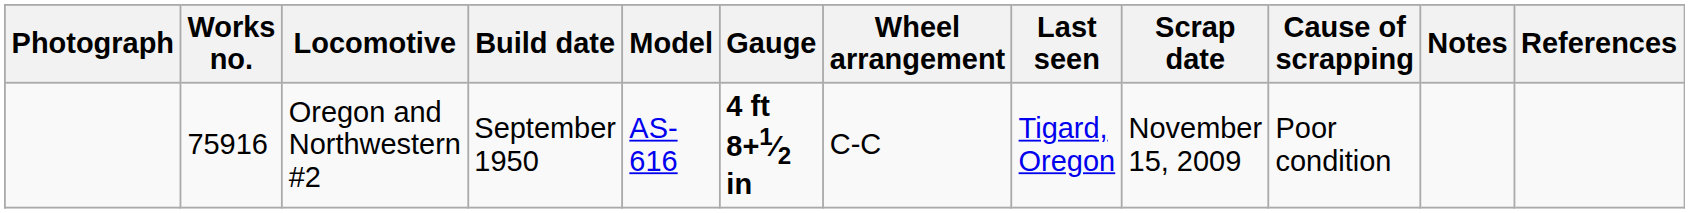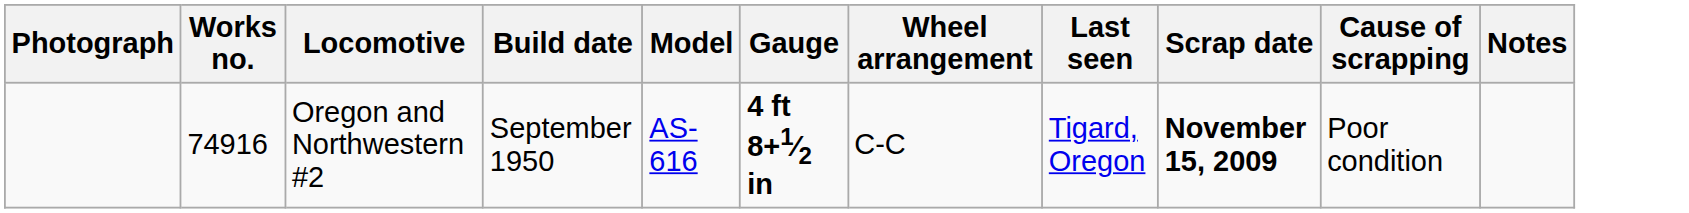 <table class="wikitable">
 <tr>
 <th>Photograph</th>
 <th>Works no.</th>
 <th>Locomotive</th>
 <th>Build date</th>
 <th>Model</th>
 <th>Gauge</th>
 <th>Wheel arrangement</th>
 <th>Last seen</th>
 <th>Scrap date</th>
 <th>Cause of scrapping</th>
 <th>Notes</th>
-<th>References</th>
 </tr>
 <tr>
 <td></td>
-<td>75916</td>
+<td>74916</td>
 <td>Oregon and Northwestern #2</td>
 <td>September 1950</td>
 <td><a href='#'>AS-616</a></td>
 <td><strong>4 ft 8+<sup>1</sup>⁄<sub>2</sub> in</strong></td>
 <td>C-C</td>
 <td><a href='#'>Tigard, Oregon</a></td>
-<td>November 15, 2009</td>
+<td><strong>November 15, 2009</strong></td>
 <td>Poor condition</td>
-<td></td>
 <td></td>
 </tr>
 </table>
